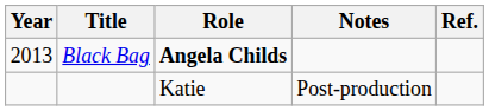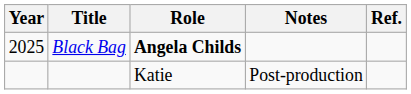 <table class="wikitable sortable">
 <tr>
 <th>Year</th>
 <th>Title</th>
 <th>Role</th>
 <th class="unsortable">Notes</th>
 <th class="unsortable">Ref.</th>
 </tr>
 <tr>
-<td>2013</td>
+<td>2025</td>
 <td><em><a href='#'>Black Bag</a></em></td>
 <td><strong>Angela Childs</strong></td>
 <td></td>
 <td align="center"></td>
 </tr>
 <tr>
 <td></td>
 <td></td>
 <td>Katie</td>
 <td>Post-production</td>
 <td align="center"></td>
 </tr>
 </table>
